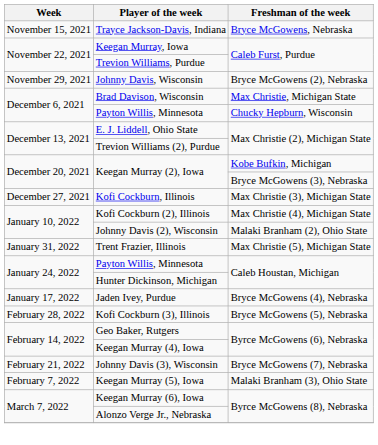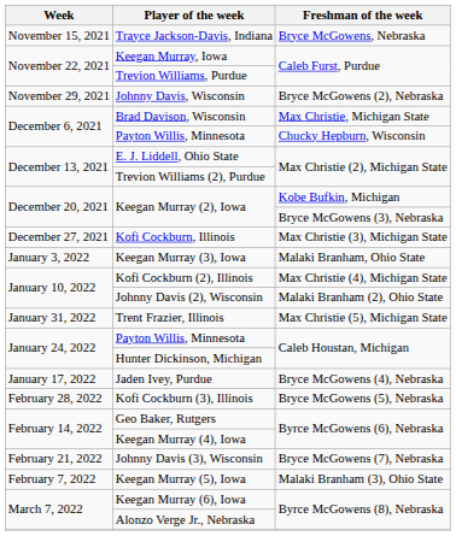 <table class="wikitable" border="1">
 <tr>
 <th>Week</th>
 <th>Player of the week</th>
 <th>Freshman of the week</th>
 </tr>
 <tr>
 <td>November 15, 2021</td>
 <td><a href='#'>Trayce Jackson-Davis</a>, Indiana</td>
 <td><a href='#'>Bryce McGowens</a>, Nebraska</td>
 </tr>
 <tr>
 <td rowspan=2 valign=middle>November 22, 2021</td>
 <td><a href='#'>Keegan Murray</a>, Iowa</td>
 <td rowspan=2 valign=middle><a href='#'>Caleb Furst</a>, Purdue</td>
 </tr>
 <tr>
 <td><a href='#'>Trevion Williams</a>, Purdue</td>
 </tr>
 <tr>
 <td>November 29, 2021</td>
 <td><a href='#'>Johnny Davis</a>, Wisconsin</td>
 <td>Bryce McGowens (2), Nebraska</td>
 </tr>
 <tr>
 <td rowspan=2 valign=middle>December 6, 2021</td>
 <td><a href='#'>Brad Davison</a>, Wisconsin</td>
 <td><a href='#'>Max Christie</a>, Michigan State</td>
 </tr>
 <tr>
 <td><a href='#'>Payton Willis</a>, Minnesota</td>
 <td><a href='#'>Chucky Hepburn</a>, Wisconsin</td>
 </tr>
 <tr>
 <td rowspan=2 valign=middle>December 13, 2021</td>
 <td><a href='#'>E. J. Liddell</a>, Ohio State</td>
 <td rowspan=2 valign=middle>Max Christie (2), Michigan State</td>
 </tr>
 <tr>
 <td>Trevion Williams (2), Purdue</td>
 </tr>
 <tr>
 <td rowspan=2 valign=middle>December 20, 2021</td>
 <td rowspan=2 valign=middle>Keegan Murray (2), Iowa</td>
 <td><a href='#'>Kobe Bufkin</a>, Michigan</td>
 </tr>
 <tr>
 <td>Bryce McGowens (3), Nebraska</td>
 </tr>
 <tr>
 <td>December 27, 2021</td>
 <td><a href='#'>Kofi Cockburn</a>, Illinois</td>
 <td>Max Christie (3), Michigan State</td>
+</tr>
+<tr>
+<td>January 3, 2022</td>
+<td>Keegan Murray (3), Iowa</td>
+<td>Malaki Branham, Ohio State</td>
 </tr>
 <tr>
 <td rowspan=2 valign=middle>January 10, 2022</td>
 <td>Kofi Cockburn (2), Illinois</td>
 <td>Max Christie (4), Michigan State</td>
 </tr>
 <tr>
 <td>Johnny Davis (2), Wisconsin</td>
 <td>Malaki Branham (2), Ohio State</td>
 </tr>
 <tr>
 <td>January 31, 2022</td>
 <td>Trent Frazier, Illinois</td>
 <td>Max Christie (5), Michigan State</td>
 </tr>
 <tr>
 <td rowspan=2 valign=middle>January 24, 2022</td>
 <td><a href='#'>Payton Willis</a>, Minnesota</td>
 <td rowspan=2 valign=middle>Caleb Houstan, Michigan</td>
 </tr>
 <tr>
 <td>Hunter Dickinson, Michigan</td>
 </tr>
 <tr>
 <td>January 17, 2022</td>
 <td>Jaden Ivey, Purdue</td>
 <td>Bryce McGowens (4), Nebraska</td>
 </tr>
 <tr>
 <td>February 28, 2022</td>
 <td>Kofi Cockburn (3), Illinois</td>
 <td>Bryce McGowens (5), Nebraska</td>
 </tr>
 <tr>
 <td rowspan=2 valign=middle>February 14, 2022</td>
 <td>Geo Baker, Rutgers</td>
 <td rowspan=2 valign=middle>Byrce McGowens (6), Nebraska</td>
 </tr>
 <tr>
 <td>Keegan Murray (4), Iowa</td>
 </tr>
 <tr>
 <td>February 21, 2022</td>
 <td>Johnny Davis (3), Wisconsin</td>
 <td>Bryce McGowens (7), Nebraska</td>
 </tr>
 <tr>
 <td>February 7, 2022</td>
 <td>Keegan Murray (5), Iowa</td>
 <td>Malaki Branham (3), Ohio State</td>
 </tr>
 <tr>
 <td rowspan=2 valign=middle>March 7, 2022</td>
 <td>Keegan Murray (6), Iowa</td>
 <td rowspan=2 valign=middle>Byrce McGowens (8), Nebraska</td>
 </tr>
 <tr>
 <td>Alonzo Verge Jr., Nebraska</td>
 </tr>
 <tr>
 </tr>
 </table>
